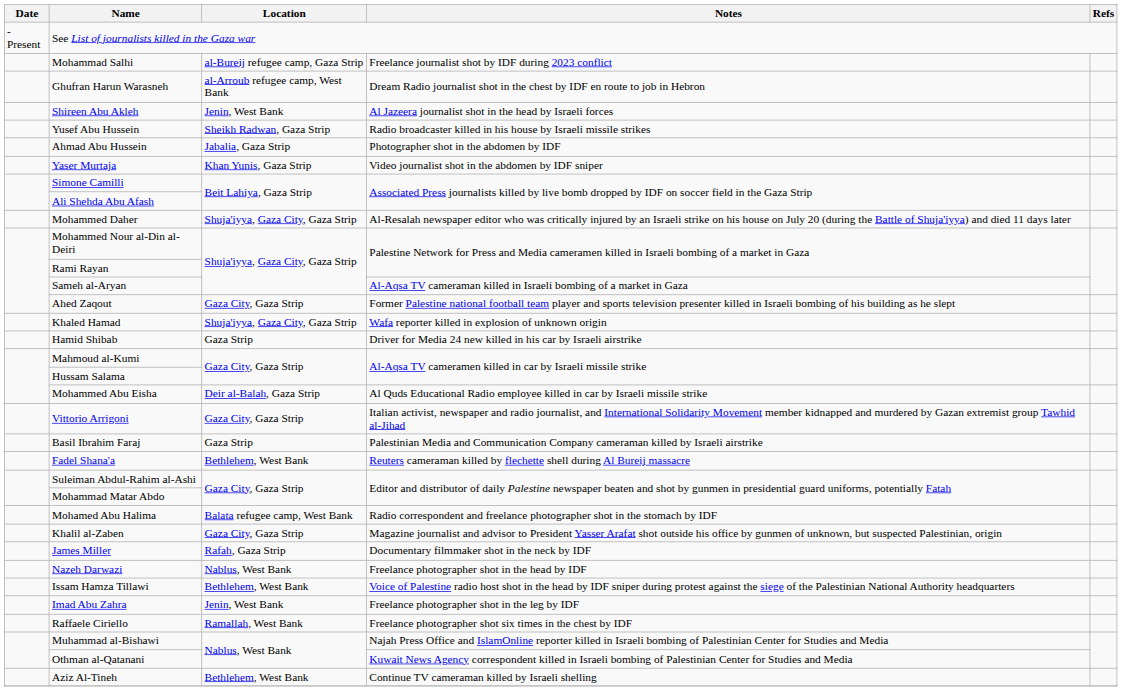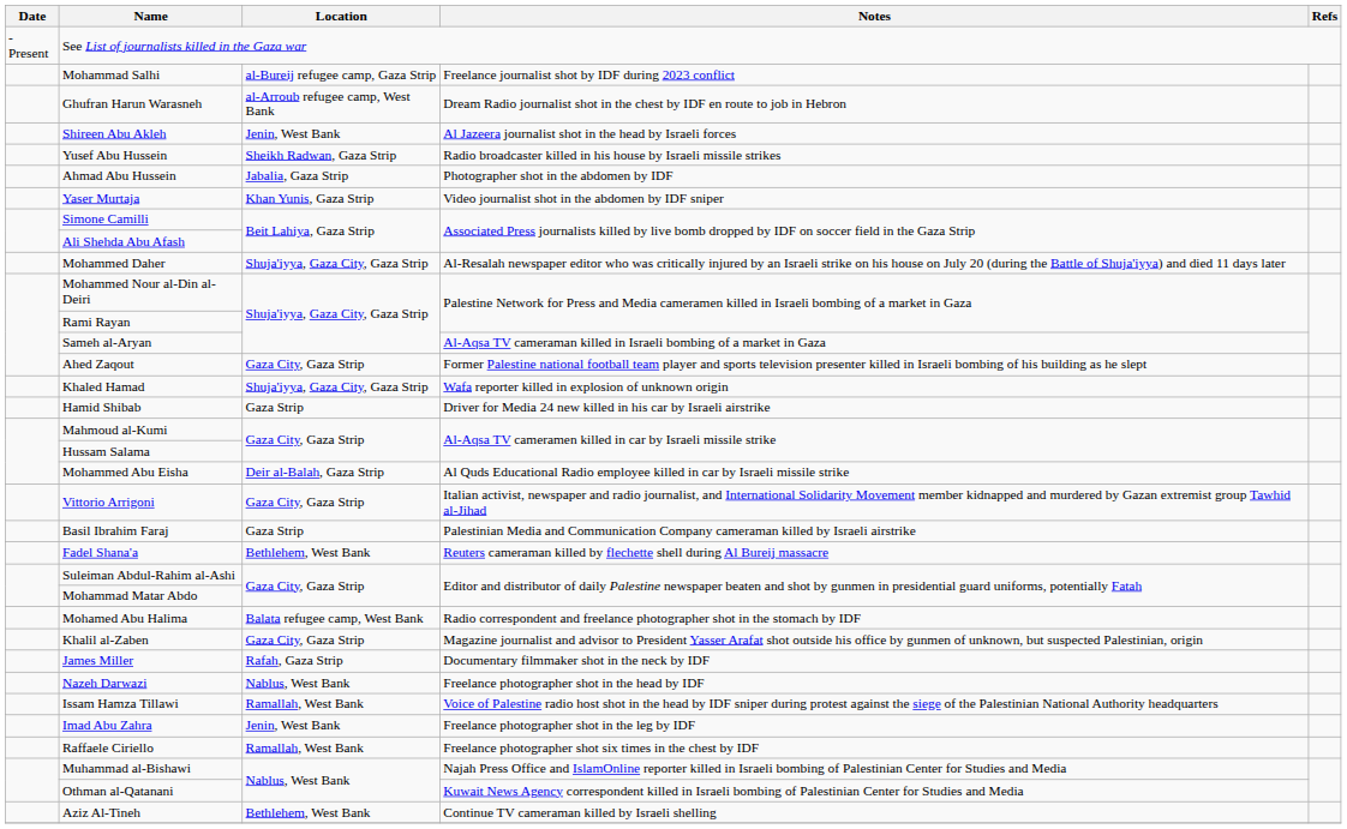 <table class="wikitable sortable">
 <tr>
 <th>Date</th>
 <th>Name</th>
 <th>Location</th>
 <th>Notes</th>
 <th>Refs</th>
 </tr>
 <tr>
 <td> - Present</td>
 <td colspan="4">See <em><a href='#'>List of journalists killed in the Gaza war</a></em></td>
 </tr>
 <tr>
 <td></td>
 <td>Mohammad Salhi </td>
 <td><a href='#'>al-Bureij</a> refugee camp, Gaza Strip</td>
 <td>Freelance journalist shot  by IDF during <a href='#'>2023 conflict</a></td>
 <td></td>
 </tr>
 <tr>
 <td></td>
 <td>Ghufran Harun Warasneh </td>
 <td><a href='#'>al-Arroub</a> refugee camp, West Bank</td>
 <td>Dream Radio journalist shot in the chest by IDF en route to job in Hebron</td>
 <td></td>
 </tr>
 <tr>
 <td></td>
 <td><a href='#'>Shireen Abu Akleh</a> </td>
 <td><a href='#'>Jenin</a>, West Bank</td>
 <td><a href='#'>Al Jazeera</a> journalist shot in the head by Israeli forces</td>
 <td></td>
 </tr>
 <tr>
 <td></td>
 <td>Yusef Abu Hussein </td>
 <td><a href='#'>Sheikh Radwan</a>, Gaza Strip</td>
 <td>Radio broadcaster killed in his house by Israeli missile strikes</td>
 <td></td>
 </tr>
 <tr>
 <td></td>
 <td>Ahmad Abu Hussein </td>
 <td><a href='#'>Jabalia</a>, Gaza Strip</td>
 <td>Photographer shot in the abdomen by IDF</td>
 <td></td>
 </tr>
 <tr>
 <td></td>
 <td><a href='#'>Yaser Murtaja</a> </td>
 <td><a href='#'>Khan Yunis</a>, Gaza Strip</td>
 <td>Video journalist shot in the abdomen by IDF sniper</td>
 <td></td>
 </tr>
 <tr>
 <td rowspan="2"></td>
 <td><a href='#'>Simone Camilli</a> </td>
 <td rowspan="2"><a href='#'>Beit Lahiya</a>, Gaza Strip</td>
 <td rowspan="2"><a href='#'>Associated Press</a> journalists killed by live bomb dropped by IDF on soccer field in the Gaza Strip</td>
 <td rowspan="2"></td>
 </tr>
 <tr>
 <td><a href='#'>Ali Shehda Abu Afash</a> </td>
 </tr>
 <tr>
 <td></td>
 <td>Mohammed Daher </td>
 <td><a href='#'>Shuja'iyya</a>, <a href='#'>Gaza City</a>, Gaza Strip</td>
 <td>Al-Resalah newspaper editor who was critically injured by an Israeli strike on his house on July 20 (during the <a href='#'>Battle of Shuja'iyya</a>) and died 11 days later</td>
 <td></td>
 </tr>
 <tr>
 <td rowspan="4"></td>
 <td>Mohammed Nour al-Din al-Deiri </td>
 <td rowspan="3"><a href='#'>Shuja'iyya</a>, <a href='#'>Gaza City</a>, Gaza Strip</td>
 <td rowspan="2">Palestine Network for Press and Media cameramen killed in Israeli bombing of a market in Gaza</td>
 <td rowspan="3"></td>
 </tr>
 <tr>
 <td>Rami Rayan  </td>
 </tr>
 <tr>
 <td>Sameh al-Aryan </td>
 <td><a href='#'>Al-Aqsa TV</a> cameraman killed in Israeli bombing of a market in Gaza</td>
 </tr>
 <tr>
 <td>Ahed Zaqout </td>
 <td><a href='#'>Gaza City</a>, Gaza Strip</td>
 <td>Former <a href='#'>Palestine national football team</a> player and sports television presenter killed in Israeli bombing of his building as he slept</td>
 <td></td>
 </tr>
 <tr>
 <td></td>
 <td>Khaled Hamad </td>
 <td><a href='#'>Shuja'iyya</a>, <a href='#'>Gaza City</a>, Gaza Strip</td>
 <td><a href='#'>Wafa</a> reporter killed in explosion of unknown origin</td>
 <td></td>
 </tr>
 <tr>
 <td></td>
 <td>Hamid Shibab </td>
 <td>Gaza Strip</td>
 <td>Driver for Media 24 new killed in his car by Israeli airstrike</td>
 <td></td>
 </tr>
 <tr>
 <td rowspan="3"></td>
 <td>Mahmoud al-Kumi </td>
 <td rowspan="2"><a href='#'>Gaza City</a>, Gaza Strip</td>
 <td rowspan="2"><a href='#'>Al-Aqsa TV</a> cameramen killed in car by Israeli missile strike</td>
 <td rowspan="2"></td>
 </tr>
 <tr>
 <td>Hussam Salama </td>
 </tr>
 <tr>
 <td>Mohammed Abu Eisha </td>
 <td><a href='#'>Deir al-Balah</a>, Gaza Strip</td>
 <td>Al Quds Educational Radio employee killed in car by Israeli missile strike</td>
 <td></td>
 </tr>
 <tr>
 <td></td>
 <td><a href='#'>Vittorio Arrigoni</a> </td>
 <td><a href='#'>Gaza City</a>, Gaza Strip</td>
 <td>Italian activist, newspaper and radio journalist, and <a href='#'>International Solidarity Movement</a> member kidnapped and murdered by Gazan extremist group <a href='#'>Tawhid al-Jihad</a></td>
 <td></td>
 </tr>
 <tr>
 <td></td>
 <td>Basil Ibrahim Faraj </td>
 <td>Gaza Strip</td>
 <td>Palestinian Media and Communication Company cameraman killed by Israeli airstrike</td>
 <td></td>
 </tr>
 <tr>
 <td></td>
 <td><a href='#'>Fadel Shana'a</a> </td>
 <td><a href='#'>Bethlehem</a>, West Bank</td>
 <td><a href='#'>Reuters</a> cameraman killed by <a href='#'>flechette</a> shell during <a href='#'>Al Bureij massacre</a></td>
 <td></td>
 </tr>
 <tr>
 <td rowspan="2"></td>
 <td>Suleiman Abdul-Rahim al-Ashi </td>
 <td rowspan="2"><a href='#'>Gaza City</a>, Gaza Strip</td>
 <td rowspan="2">Editor and distributor of daily <em>Palestine</em> newspaper beaten and shot by gunmen in presidential guard uniforms, potentially <a href='#'>Fatah</a></td>
 <td rowspan="2"></td>
 </tr>
 <tr>
 <td>Mohammad Matar Abdo </td>
 </tr>
 <tr>
 <td></td>
 <td>Mohamed Abu Halima </td>
 <td><a href='#'>Balata</a> refugee camp, West Bank</td>
 <td>Radio correspondent and freelance photographer shot in the stomach by IDF</td>
 <td></td>
 </tr>
 <tr>
 <td></td>
 <td>Khalil al-Zaben </td>
 <td><a href='#'>Gaza City</a>, Gaza Strip</td>
 <td>Magazine journalist and advisor to President <a href='#'>Yasser Arafat</a> shot outside his office by gunmen of unknown, but suspected Palestinian, origin</td>
 <td></td>
 </tr>
 <tr>
 <td></td>
 <td><a href='#'>James Miller</a> </td>
 <td><a href='#'>Rafah</a>, Gaza Strip</td>
 <td>Documentary filmmaker shot in the neck by IDF</td>
 <td></td>
 </tr>
 <tr>
 <td></td>
 <td><a href='#'>Nazeh Darwazi</a> </td>
 <td><a href='#'>Nablus</a>, West Bank</td>
 <td>Freelance photographer shot in the head by IDF</td>
 <td></td>
 </tr>
 <tr>
 <td></td>
 <td>Issam Hamza Tillawi </td>
-<td><a href='#'>Bethlehem</a>, West Bank</td>
+<td><a href='#'>Ramallah</a>, West Bank</td>
 <td><a href='#'>Voice of Palestine</a> radio host shot in the head by IDF sniper during protest against the <a href='#'>siege</a> of the Palestinian National Authority headquarters</td>
 <td></td>
 </tr>
 <tr>
 <td></td>
 <td><a href='#'>Imad Abu Zahra</a> </td>
 <td><a href='#'>Jenin</a>, West Bank</td>
 <td>Freelance photographer shot in the leg by IDF</td>
 <td></td>
 </tr>
 <tr>
 <td></td>
 <td>Raffaele Ciriello </td>
 <td><a href='#'>Ramallah</a>, West Bank</td>
 <td>Freelance photographer shot six times in the chest by IDF</td>
 <td></td>
 </tr>
 <tr>
 <td rowspan="2"></td>
 <td>Muhammad al-Bishawi </td>
 <td rowspan="2"><a href='#'>Nablus</a>, West Bank</td>
 <td>Najah Press Office and <a href='#'>IslamOnline</a> reporter killed in Israeli bombing of Palestinian Center for Studies and Media</td>
 <td rowspan="2"></td>
 </tr>
 <tr>
 <td>Othman al-Qatanani </td>
 <td><a href='#'>Kuwait News Agency</a> correspondent killed in Israeli bombing of Palestinian Center for Studies and Media</td>
 </tr>
 <tr>
 <td></td>
 <td>Aziz Al-Tineh </td>
 <td><a href='#'>Bethlehem</a>, West Bank</td>
 <td>Continue TV cameraman killed by Israeli shelling</td>
 <td></td>
 </tr>
 <tr>
 </tr>
 </table>
